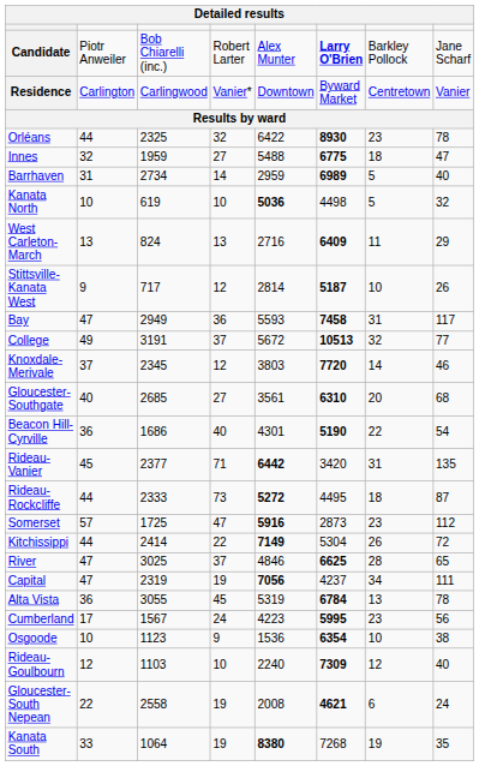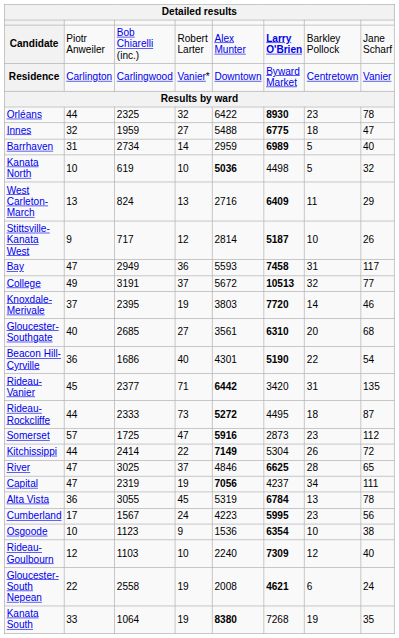 <table class="wikitable">
 <tr>
 <th colspan="8">Detailed results</th>
 </tr>
 <tr>
 <th></th>
 <td align=center></td>
 <td align=center></td>
 <td align=center></td>
 <td align=center></td>
 <td align=center></td>
 <td align=center></td>
 <td align=center></td>
 </tr>
 <tr>
 <th>Candidate</th>
 <td>Piotr Anweiler</td>
 <td><a href='#'>Bob Chiarelli</a> (inc.)</td>
 <td>Robert Larter</td>
 <td><a href='#'>Alex Munter</a></td>
 <td><strong><a href='#'>Larry O'Brien</a></strong></td>
 <td>Barkley Pollock</td>
 <td>Jane Scharf</td>
 </tr>
 <tr>
 <th>Residence</th>
 <td><a href='#'>Carlington</a></td>
 <td><a href='#'>Carlingwood</a></td>
 <td><a href='#'>Vanier</a>*</td>
 <td><a href='#'>Downtown</a></td>
 <td><a href='#'>Byward Market</a></td>
 <td><a href='#'>Centretown</a></td>
 <td><a href='#'>Vanier</a></td>
 </tr>
 <tr>
 <th colspan="8">Results by ward</th>
 </tr>
 <tr>
 <td><a href='#'>Orléans</a></td>
 <td>44</td>
 <td>2325</td>
 <td>32</td>
 <td>6422</td>
 <td><strong>8930</strong></td>
 <td>23</td>
 <td>78</td>
 </tr>
 <tr>
 <td><a href='#'>Innes</a></td>
 <td>32</td>
 <td>1959</td>
 <td>27</td>
 <td>5488</td>
 <td><strong>6775</strong></td>
 <td>18</td>
 <td>47</td>
 </tr>
 <tr>
 <td><a href='#'>Barrhaven</a></td>
 <td>31</td>
 <td>2734</td>
 <td>14</td>
 <td>2959</td>
 <td><strong>6989</strong></td>
 <td>5</td>
 <td>40</td>
 </tr>
 <tr>
 <td><a href='#'>Kanata North</a></td>
 <td>10</td>
 <td>619</td>
 <td>10</td>
 <td><strong>5036</strong></td>
 <td>4498</td>
 <td>5</td>
 <td>32</td>
 </tr>
 <tr>
 <td><a href='#'>West Carleton-<br>March</a></td>
 <td>13</td>
 <td>824</td>
 <td>13</td>
 <td>2716</td>
 <td><strong>6409</strong></td>
 <td>11</td>
 <td>29</td>
 </tr>
 <tr>
 <td><a href='#'>Stittsville-<br>Kanata West</a></td>
 <td>9</td>
 <td>717</td>
 <td>12</td>
 <td>2814</td>
 <td><strong>5187</strong></td>
 <td>10</td>
 <td>26</td>
 </tr>
 <tr>
 <td><a href='#'>Bay</a></td>
 <td>47</td>
 <td>2949</td>
 <td>36</td>
 <td>5593</td>
 <td><strong>7458</strong></td>
 <td>31</td>
 <td>117</td>
 </tr>
 <tr>
 <td><a href='#'>College</a></td>
 <td>49</td>
 <td>3191</td>
 <td>37</td>
 <td>5672</td>
 <td><strong>10513</strong></td>
 <td>32</td>
 <td>77</td>
 </tr>
 <tr>
 <td><a href='#'>Knoxdale-<br>Merivale</a></td>
 <td>37</td>
-<td>2345</td>
-<td>12</td>
+<td>2395</td>
+<td>19</td>
 <td>3803</td>
 <td><strong>7720</strong></td>
 <td>14</td>
 <td>46</td>
 </tr>
 <tr>
 <td><a href='#'>Gloucester-<br>Southgate</a></td>
 <td>40</td>
 <td>2685</td>
 <td>27</td>
 <td>3561</td>
 <td><strong>6310</strong></td>
 <td>20</td>
 <td>68</td>
 </tr>
 <tr>
 <td><a href='#'>Beacon Hill-Cyrville</a></td>
 <td>36</td>
 <td>1686</td>
 <td>40</td>
 <td>4301</td>
 <td><strong>5190</strong></td>
 <td>22</td>
 <td>54</td>
 </tr>
 <tr>
 <td><a href='#'>Rideau-Vanier</a></td>
 <td>45</td>
 <td>2377</td>
 <td>71</td>
 <td><strong>6442</strong></td>
 <td>3420</td>
 <td>31</td>
 <td>135</td>
 </tr>
 <tr>
 <td><a href='#'>Rideau-<br>Rockcliffe</a></td>
 <td>44</td>
 <td>2333</td>
 <td>73</td>
 <td><strong>5272</strong></td>
 <td>4495</td>
 <td>18</td>
 <td>87</td>
 </tr>
 <tr>
 <td><a href='#'>Somerset</a></td>
 <td>57</td>
 <td>1725</td>
 <td>47</td>
 <td><strong>5916</strong></td>
 <td>2873</td>
 <td>23</td>
 <td>112</td>
 </tr>
 <tr>
 <td><a href='#'>Kitchissippi</a></td>
 <td>44</td>
 <td>2414</td>
 <td>22</td>
 <td><strong>7149</strong></td>
 <td>5304</td>
 <td>26</td>
 <td>72</td>
 </tr>
 <tr>
 <td><a href='#'>River</a></td>
 <td>47</td>
 <td>3025</td>
 <td>37</td>
 <td>4846</td>
 <td><strong>6625</strong></td>
 <td>28</td>
 <td>65</td>
 </tr>
 <tr>
 <td><a href='#'>Capital</a></td>
 <td>47</td>
 <td>2319</td>
 <td>19</td>
 <td><strong>7056</strong></td>
 <td>4237</td>
 <td>34</td>
 <td>111</td>
 </tr>
 <tr>
 <td><a href='#'>Alta Vista</a></td>
 <td>36</td>
 <td>3055</td>
 <td>45</td>
 <td>5319</td>
 <td><strong>6784</strong></td>
 <td>13</td>
 <td>78</td>
 </tr>
 <tr>
 <td><a href='#'>Cumberland</a></td>
 <td>17</td>
 <td>1567</td>
 <td>24</td>
 <td>4223</td>
 <td><strong>5995</strong></td>
 <td>23</td>
 <td>56</td>
 </tr>
 <tr>
 <td><a href='#'>Osgoode</a></td>
 <td>10</td>
 <td>1123</td>
 <td>9</td>
 <td>1536</td>
 <td><strong>6354</strong></td>
 <td>10</td>
 <td>38</td>
 </tr>
 <tr>
 <td><a href='#'>Rideau-<br>Goulbourn</a></td>
 <td>12</td>
 <td>1103</td>
 <td>10</td>
 <td>2240</td>
 <td><strong>7309</strong></td>
 <td>12</td>
 <td>40</td>
 </tr>
 <tr>
 <td><a href='#'>Gloucester-<br>South Nepean</a></td>
 <td>22</td>
 <td>2558</td>
 <td>19</td>
 <td>2008</td>
 <td><strong>4621</strong></td>
 <td>6</td>
 <td>24</td>
 </tr>
 <tr>
 <td><a href='#'>Kanata South</a></td>
 <td>33</td>
 <td>1064</td>
 <td>19</td>
 <td><strong>8380</strong></td>
 <td>7268</td>
 <td>19</td>
 <td>35</td>
 </tr>
 </table>
